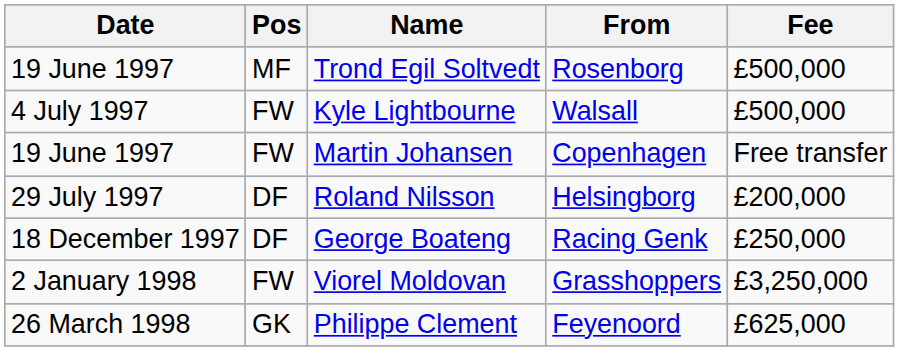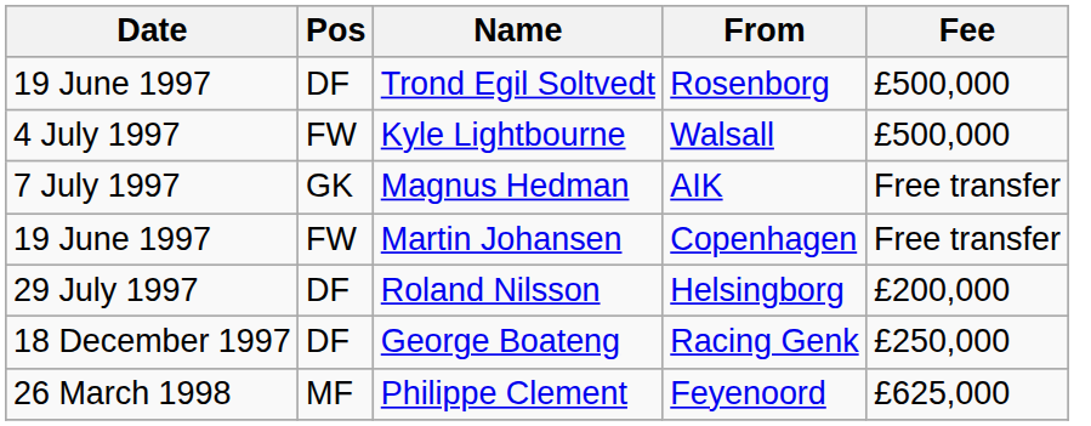 <table class="wikitable">
 <tr>
 <th>Date</th>
 <th>Pos</th>
 <th>Name</th>
 <th>From</th>
 <th>Fee</th>
 </tr>
 <tr>
 <td>19 June 1997</td>
-<td>MF</td>
+<td>DF</td>
 <td><a href='#'>Trond Egil Soltvedt</a></td>
 <td><a href='#'>Rosenborg</a></td>
 <td>£500,000</td>
 </tr>
 <tr>
 <td>4 July 1997</td>
 <td>FW</td>
 <td><a href='#'>Kyle Lightbourne</a></td>
 <td><a href='#'>Walsall</a></td>
 <td>£500,000</td>
+</tr>
+<tr>
+<td>7 July 1997</td>
+<td>GK</td>
+<td><a href='#'>Magnus Hedman</a></td>
+<td><a href='#'>AIK</a></td>
+<td>Free transfer</td>
 </tr>
 <tr>
 <td>19 June 1997</td>
 <td>FW</td>
 <td><a href='#'>Martin Johansen</a></td>
 <td><a href='#'>Copenhagen</a></td>
 <td>Free transfer</td>
 </tr>
 <tr>
 <td>29 July 1997</td>
 <td>DF</td>
 <td><a href='#'>Roland Nilsson</a></td>
 <td><a href='#'>Helsingborg</a></td>
 <td>£200,000</td>
 </tr>
 <tr>
 <td>18 December 1997</td>
 <td>DF</td>
 <td><a href='#'>George Boateng</a></td>
 <td><a href='#'>Racing Genk</a></td>
 <td>£250,000</td>
 </tr>
 <tr>
-<td>2 January 1998</td>
-<td>FW</td>
-<td><a href='#'>Viorel Moldovan</a></td>
-<td><a href='#'>Grasshoppers</a></td>
-<td>£3,250,000</td>
-</tr>
-<tr>
 <td>26 March 1998</td>
-<td>GK</td>
+<td>MF</td>
 <td><a href='#'>Philippe Clement</a></td>
 <td><a href='#'>Feyenoord</a></td>
 <td>£625,000</td>
 </tr>
 </table>
